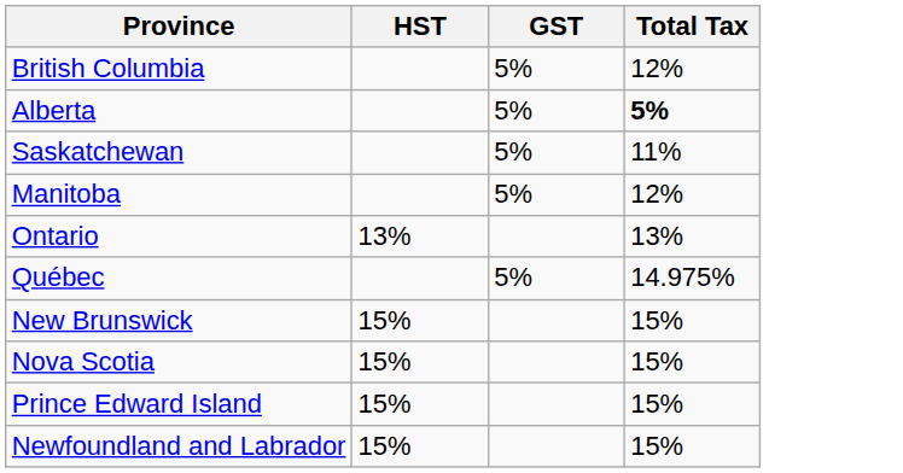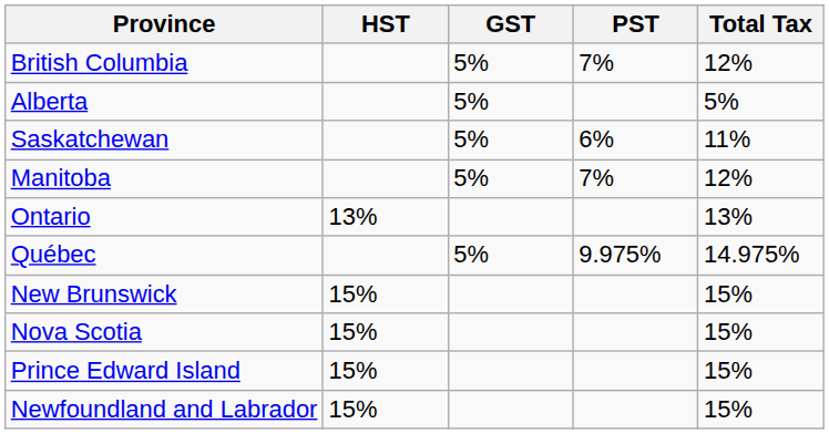 <table class="wikitable">
 <tr>
 <th>Province</th>
 <th width="75">HST</th>
 <th width="75">GST</th>
+<th width="75">PST</th>
 <th width="75">Total Tax</th>
 </tr>
 <tr>
 <td><a href='#'>British Columbia</a></td>
 <td></td>
 <td>5%</td>
+<td>7%</td>
 <td>12%</td>
 </tr>
 <tr>
 <td><a href='#'>Alberta</a></td>
 <td></td>
 <td>5%</td>
-<td><strong>5%</strong></td>
+<td></td>
+<td>5%</td>
 </tr>
 <tr>
 <td><a href='#'>Saskatchewan</a></td>
 <td></td>
 <td>5%</td>
+<td>6%</td>
 <td>11%</td>
 </tr>
 <tr>
 <td><a href='#'>Manitoba</a></td>
 <td></td>
 <td>5%</td>
+<td>7%</td>
 <td>12%</td>
 </tr>
 <tr>
 <td><a href='#'>Ontario</a></td>
 <td>13%</td>
+<td></td>
 <td></td>
 <td>13%</td>
 </tr>
 <tr>
 <td><a href='#'>Québec</a></td>
 <td></td>
 <td>5%</td>
+<td>9.975%</td>
 <td>14.975%</td>
 </tr>
 <tr>
 <td><a href='#'>New Brunswick</a></td>
 <td>15%</td>
+<td></td>
 <td></td>
 <td>15%</td>
 </tr>
 <tr>
 <td><a href='#'>Nova Scotia</a></td>
 <td>15%</td>
 <td></td>
+<td></td>
 <td>15%</td>
 </tr>
 <tr>
 <td><a href='#'>Prince Edward Island</a></td>
 <td>15%</td>
+<td></td>
 <td></td>
 <td>15%</td>
 </tr>
 <tr>
 <td><a href='#'>Newfoundland and Labrador</a></td>
 <td>15%</td>
 <td></td>
+<td></td>
 <td>15%</td>
 </tr>
 </table>
